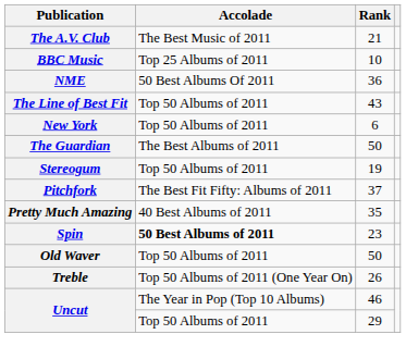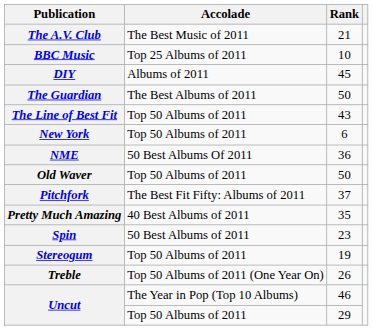 <table class="wikitable sortable plainrowheaders">
 <tr>
 <th scope="col">Publication</th>
 <th scope="col">Accolade</th>
 <th scope="col">Rank</th>
 <th scope="col" class="unsortable"></th>
 </tr>
 <tr>
 <th scope="row"><em><a href='#'>The A.V. Club</a></em></th>
 <td>The Best Music of 2011</td>
 <td align=center>21</td>
 <td align=center></td>
 </tr>
 <tr>
 <th scope="row"><em><a href='#'>BBC Music</a></em></th>
 <td>Top 25 Albums of 2011</td>
 <td align=center>10</td>
 <td align=center></td>
 </tr>
 <tr>
-<th scope="row"><em><a href='#'>NME</a></em></th>
-<td>50 Best Albums Of 2011</td>
-<td align=center>36</td>
+<th scope="row"><em><a href='#'>DIY</a></em></th>
+<td>Albums of 2011</td>
+<td align=center>45</td>
+<td align=center></td>
+</tr>
+<tr>
+<th scope="row"><em><a href='#'>The Guardian</a></em></th>
+<td>The Best Albums of 2011</td>
+<td align=center>50</td>
 <td align=center></td>
 </tr>
 <tr>
 <th scope="row"><em><a href='#'>The Line of Best Fit</a></em></th>
 <td>Top 50 Albums of 2011</td>
 <td align=center>43</td>
 <td align=center></td>
 </tr>
 <tr>
 <th scope="row"><em><a href='#'>New York</a></em></th>
 <td>Top 50 Albums of 2011</td>
 <td align=center>6</td>
 <td align=center></td>
 </tr>
 <tr>
-<th scope="row"><em><a href='#'>The Guardian</a></em></th>
-<td>The Best Albums of 2011</td>
-<td align=center>50</td>
+<th scope="row"><em><a href='#'>NME</a></em></th>
+<td>50 Best Albums Of 2011</td>
+<td align=center>36</td>
 <td align=center></td>
 </tr>
 <tr>
-<th scope="row"><em><a href='#'>Stereogum</a></em></th>
+<th scope="row"><em>Old Waver</em></th>
 <td>Top 50 Albums of 2011</td>
-<td align=center>19</td>
+<td align=center>50</td>
 <td align=center></td>
 </tr>
 <tr>
 <th scope="row"><em><a href='#'>Pitchfork</a></em></th>
 <td>The Best Fit Fifty: Albums of 2011</td>
 <td align=center>37</td>
 <td align=center></td>
 </tr>
 <tr>
 <th scope="row"><em>Pretty Much Amazing</em></th>
 <td>40 Best Albums of 2011</td>
 <td align=center>35</td>
 <td align=center></td>
 </tr>
 <tr>
 <th scope="row"><em><a href='#'>Spin</a></em></th>
-<td><strong>50 Best Albums of 2011</strong></td>
+<td>50 Best Albums of 2011</td>
 <td align=center>23</td>
 <td align=center></td>
 </tr>
 <tr>
-<th scope="row"><em>Old Waver</em></th>
+<th scope="row"><em><a href='#'>Stereogum</a></em></th>
 <td>Top 50 Albums of 2011</td>
-<td align=center>50</td>
+<td align=center>19</td>
 <td align=center></td>
 </tr>
 <tr>
 <th scope="row"><em>Treble</em></th>
 <td>Top 50 Albums of 2011 (One Year On)</td>
 <td align=center>26</td>
 <td align=center></td>
 </tr>
 <tr>
 <th scope="row" rowspan=2><em><a href='#'>Uncut</a></em></th>
 <td>The Year in Pop (Top 10 Albums)</td>
 <td align=center>46</td>
 <td align=center rowspan=2></td>
 </tr>
 <tr>
 <td>Top 50 Albums of 2011</td>
 <td align=center>29</td>
 </tr>
 </table>
